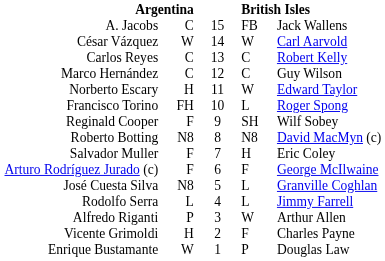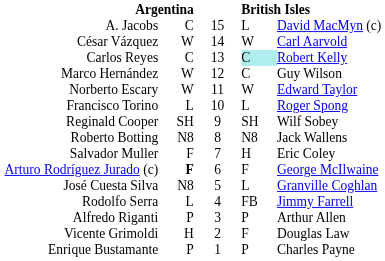 <table width="100%" cellspacing="0" cellpadding="0" style="font-size: 90%">
 <tr>
 <td width=41%; text-align=right></td>
 <td width=3%; text-align:right></td>
 <td width=4%; text-align:center></td>
 <td width=3%; text-align:left></td>
 <td width=49%; text-align:left></td>
 </tr>
 <tr>
 <td colspan=2; align=right><strong>Argentina</strong></td>
 <td></td>
 <td colspan=2;><strong>British Isles</strong></td>
 </tr>
 <tr>
 <td align=right>A. Jacobs</td>
 <td align=right>C</td>
 <td align=center>15</td>
-<td>FB</td>
-<td>Jack Wallens</td>
+<td>L</td>
+<td><a href='#'>David MacMyn</a> (c)</td>
 </tr>
 <tr>
 <td align=right>César Vázquez</td>
 <td align=right>W</td>
 <td align=center>14</td>
 <td>W</td>
 <td><a href='#'>Carl Aarvold</a></td>
 </tr>
 <tr>
 <td align=right>Carlos Reyes</td>
 <td align=right>C</td>
 <td align=center>13</td>
-<td>C</td>
+<td style="background: paleturquoise;">C</td>
 <td><a href='#'>Robert Kelly</a></td>
 </tr>
 <tr>
 <td align=right>Marco Hernández</td>
-<td align=right>C</td>
+<td align=right>W</td>
 <td align=center>12</td>
 <td>C</td>
 <td>Guy Wilson</td>
 </tr>
 <tr>
 <td align=right>Norberto Escary</td>
-<td align=right>H</td>
+<td align=right>W</td>
 <td align=center>11</td>
 <td>W</td>
 <td><a href='#'>Edward Taylor</a></td>
 </tr>
 <tr>
 <td align=right>Francisco Torino</td>
-<td align=right>FH</td>
+<td align=right>L</td>
 <td align=center>10</td>
 <td>L</td>
 <td><a href='#'>Roger Spong</a></td>
 </tr>
 <tr>
 <td align=right>Reginald Cooper</td>
-<td align=right>F</td>
+<td align=right>SH</td>
 <td align=center>9</td>
 <td>SH</td>
 <td>Wilf Sobey</td>
 </tr>
 <tr>
 <td align=right>Roberto Botting</td>
 <td align=right>N8</td>
 <td align=center>8</td>
 <td>N8</td>
-<td><a href='#'>David MacMyn</a> (c)</td>
+<td>Jack Wallens</td>
 </tr>
 <tr>
 <td align=right>Salvador Muller</td>
 <td align=right>F</td>
 <td align=center>7</td>
 <td>H</td>
 <td>Eric Coley</td>
 </tr>
 <tr>
 <td align=right><a href='#'>Arturo Rodríguez Jurado</a> (c)</td>
-<td align=right>F</td>
+<td align=right><strong>F</strong></td>
 <td align=center>6</td>
 <td>F</td>
 <td><a href='#'>George McIlwaine</a></td>
 </tr>
 <tr>
 <td align=right>José Cuesta Silva</td>
 <td align=right>N8</td>
 <td align=center>5</td>
 <td>L</td>
 <td><a href='#'>Granville Coghlan</a></td>
 </tr>
 <tr>
 <td align=right>Rodolfo Serra</td>
 <td align=right>L</td>
 <td align=center>4</td>
-<td>L</td>
+<td>FB</td>
 <td><a href='#'>Jimmy Farrell</a></td>
 </tr>
 <tr>
 <td align=right>Alfredo Riganti</td>
 <td align=right>P</td>
 <td align=center>3</td>
-<td>W</td>
+<td>P</td>
 <td>Arthur Allen</td>
 </tr>
 <tr>
 <td align=right>Vicente Grimoldi</td>
 <td align=right>H</td>
 <td align=center>2</td>
 <td>F</td>
-<td>Charles Payne</td>
+<td>Douglas Law</td>
 </tr>
 <tr>
 <td align=right>Enrique Bustamante</td>
-<td align=right>W</td>
+<td align=right>P</td>
 <td align=center>1</td>
 <td>P</td>
-<td>Douglas Law</td>
+<td>Charles Payne</td>
 </tr>
 </table>
